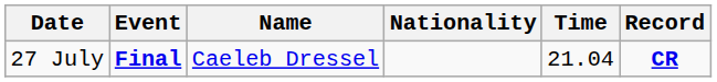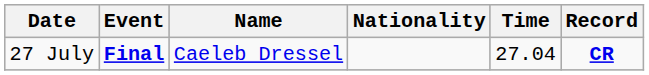 <table class="wikitable" style=text-align:center>
 <tr>
 <th>Date</th>
 <th>Event</th>
 <th>Name</th>
 <th>Nationality</th>
 <th>Time</th>
 <th>Record</th>
 </tr>
 <tr>
 <td>27 July</td>
 <td><strong><a href='#'>Final</a></strong></td>
 <td align=left><a href='#'>Caeleb Dressel</a></td>
 <td align=left></td>
-<td>21.04</td>
+<td>27.04</td>
 <td><strong><a href='#'>CR</a></strong></td>
 </tr>
 </table>
